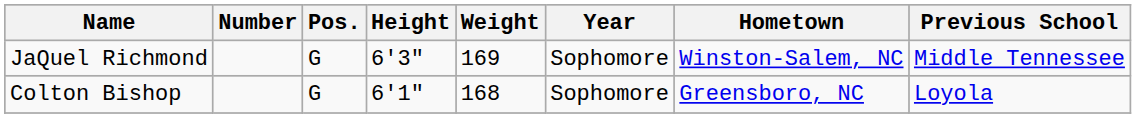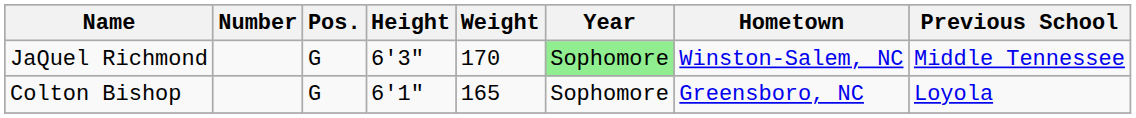 <table class="wikitable sortable" border="1">
 <tr>
 <th>Name</th>
 <th>Number</th>
 <th>Pos.</th>
 <th>Height</th>
 <th>Weight</th>
 <th>Year</th>
 <th>Hometown</th>
 <th class="unsortable">Previous School</th>
 </tr>
 <tr>
 <td sortname>JaQuel Richmond</td>
 <td></td>
 <td>G</td>
 <td>6'3"</td>
-<td>169</td>
-<td>Sophomore</td>
+<td>170</td>
+<td style="background: lightgreen;">Sophomore</td>
 <td><a href='#'>Winston-Salem, NC</a></td>
 <td><a href='#'>Middle Tennessee</a></td>
 </tr>
 <tr>
 <td sortname>Colton Bishop</td>
 <td></td>
 <td>G</td>
 <td>6'1"</td>
-<td>168</td>
+<td>165</td>
 <td>Sophomore</td>
 <td><a href='#'>Greensboro, NC</a></td>
 <td><a href='#'>Loyola</a></td>
 </tr>
 </table>
